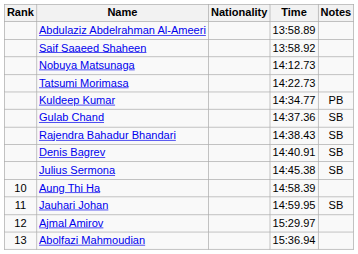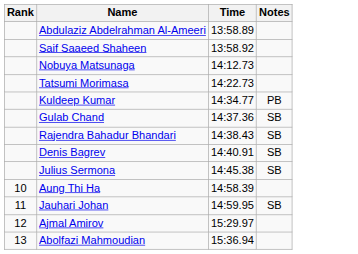 <table class="wikitable sortable" style="text-align:center">
 <tr>
 <th>Rank</th>
 <th>Name</th>
-<th>Nationality</th>
 <th>Time</th>
 <th>Notes</th>
 </tr>
 <tr>
 <td></td>
 <td align=left><a href='#'>Abdulaziz Abdelrahman Al-Ameeri</a></td>
-<td align=left></td>
 <td>13:58.89</td>
 <td></td>
 </tr>
 <tr>
 <td></td>
 <td align=left><a href='#'>Saif Saaeed Shaheen</a></td>
-<td align=left></td>
 <td>13:58.92</td>
 <td></td>
 </tr>
 <tr>
 <td></td>
 <td align=left><a href='#'>Nobuya Matsunaga</a></td>
-<td align=left></td>
 <td>14:12.73</td>
 <td></td>
 </tr>
 <tr>
 <td></td>
 <td align=left><a href='#'>Tatsumi Morimasa</a></td>
-<td align=left></td>
 <td>14:22.73</td>
 <td></td>
 </tr>
 <tr>
 <td></td>
 <td align=left><a href='#'>Kuldeep Kumar</a></td>
-<td align=left></td>
 <td>14:34.77</td>
 <td>PB</td>
 </tr>
 <tr>
 <td></td>
 <td align=left><a href='#'>Gulab Chand</a></td>
-<td align=left></td>
 <td>14:37.36</td>
 <td>SB</td>
 </tr>
 <tr>
 <td></td>
 <td align=left><a href='#'>Rajendra Bahadur Bhandari</a></td>
-<td align=left></td>
 <td>14:38.43</td>
 <td>SB</td>
 </tr>
 <tr>
 <td></td>
 <td align=left><a href='#'>Denis Bagrev</a></td>
-<td align=left></td>
 <td>14:40.91</td>
 <td>SB</td>
 </tr>
 <tr>
 <td></td>
 <td align=left><a href='#'>Julius Sermona</a></td>
-<td align=left></td>
 <td>14:45.38</td>
 <td>SB</td>
 </tr>
 <tr>
 <td>10</td>
 <td align=left><a href='#'>Aung Thi Ha</a></td>
-<td align=left></td>
 <td>14:58.39</td>
 <td></td>
 </tr>
 <tr>
 <td>11</td>
 <td align=left><a href='#'>Jauhari Johan</a></td>
-<td align=left></td>
 <td>14:59.95</td>
 <td>SB</td>
 </tr>
 <tr>
 <td>12</td>
 <td align=left><a href='#'>Ajmal Amirov</a></td>
-<td align=left></td>
 <td>15:29.97</td>
 <td></td>
 </tr>
 <tr>
 <td>13</td>
 <td align=left><a href='#'>Abolfazi Mahmoudian</a></td>
-<td align=left></td>
 <td>15:36.94</td>
 <td></td>
 </tr>
 </table>
